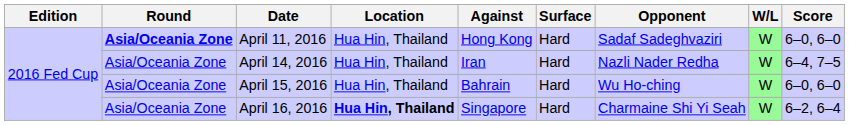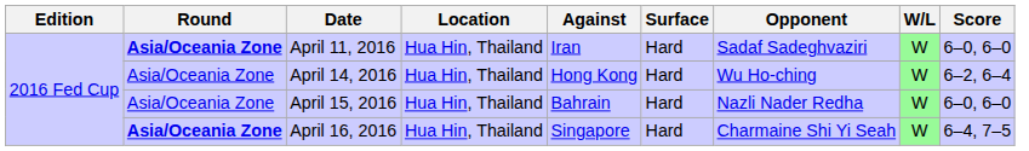 <table class=wikitable style=font-size:97%>
 <tr>
 <th>Edition</th>
 <th>Round</th>
 <th>Date</th>
 <th>Location</th>
 <th>Against</th>
 <th>Surface</th>
 <th>Opponent</th>
 <th>W/L</th>
 <th>Score</th>
 </tr>
 <tr style="background:#ccccff;">
 <td rowspan="4"><a href='#'>2016 Fed Cup</a></td>
 <td><strong><a href='#'>Asia/Oceania Zone</a></strong></td>
 <td>April 11, 2016</td>
 <td><a href='#'>Hua Hin</a>, Thailand</td>
-<td> <a href='#'>Hong Kong</a></td>
+<td> <a href='#'>Iran</a></td>
 <td>Hard</td>
 <td><a href='#'>Sadaf Sadeghvaziri</a></td>
 <td style="text-align:center; background:#98fb98;">W</td>
 <td>6–0, 6–0</td>
 </tr>
 <tr style="background:#ccccff;">
 <td><a href='#'>Asia/Oceania Zone</a></td>
 <td>April 14, 2016</td>
 <td><a href='#'>Hua Hin</a>, Thailand</td>
-<td> <a href='#'>Iran</a></td>
+<td> <a href='#'>Hong Kong</a></td>
 <td>Hard</td>
-<td><a href='#'>Nazli Nader Redha</a></td>
+<td><a href='#'>Wu Ho-ching</a></td>
 <td style="text-align:center; background:#98fb98;">W</td>
-<td>6–4, 7–5</td>
+<td>6–2, 6–4</td>
 </tr>
 <tr style="background:#ccccff;">
 <td><a href='#'>Asia/Oceania Zone</a></td>
 <td>April 15, 2016</td>
 <td><a href='#'>Hua Hin</a>, Thailand</td>
 <td> <a href='#'>Bahrain</a></td>
 <td>Hard</td>
-<td><a href='#'>Wu Ho-ching</a></td>
+<td><a href='#'>Nazli Nader Redha</a></td>
 <td style="text-align:center; background:#98fb98;">W</td>
 <td>6–0, 6–0</td>
 </tr>
 <tr style="background:#ccccff;">
-<td><a href='#'>Asia/Oceania Zone</a></td>
+<td><strong><a href='#'>Asia/Oceania Zone</a></strong></td>
 <td>April 16, 2016</td>
-<td><strong><a href='#'>Hua Hin</a>, Thailand</strong></td>
+<td><a href='#'>Hua Hin</a>, Thailand</td>
 <td> <a href='#'>Singapore</a></td>
 <td>Hard</td>
 <td><a href='#'>Charmaine Shi Yi Seah</a></td>
 <td style="text-align:center; background:#98fb98;">W</td>
-<td>6–2, 6–4</td>
+<td>6–4, 7–5</td>
 </tr>
 </table>
